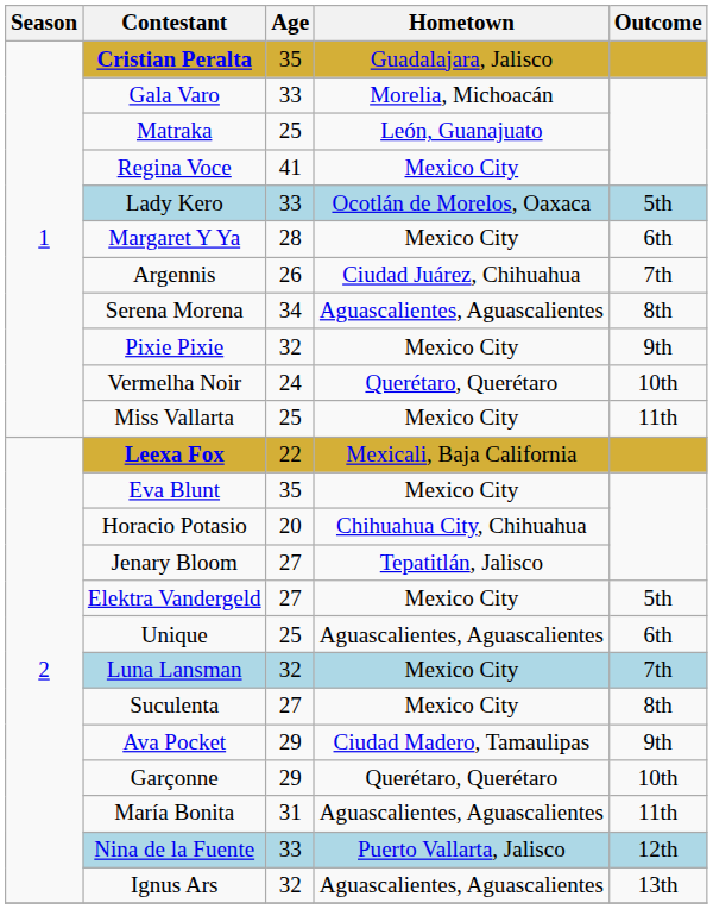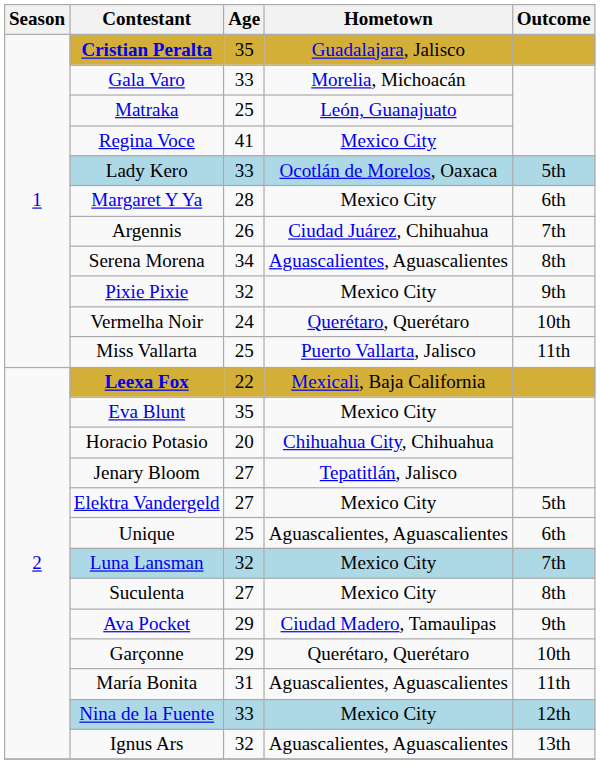 <table class="wikitable sortable" style="text-align:center">
 <tr>
 <th scope="col">Season</th>
 <th scope="col">Contestant</th>
 <th scope="col">Age</th>
 <th scope="col">Hometown</th>
 <th scope="col">Outcome</th>
 </tr>
 <tr>
 <td rowspan="11"><a href='#'>1</a></td>
 <td nowrap bgcolor="#D4AF37"><strong><a href='#'>Cristian Peralta</a></strong></td>
 <td bgcolor="#D4AF37">35</td>
 <td bgcolor="#D4AF37"><a href='#'>Guadalajara</a>, Jalisco</td>
 <td bgcolor="#D4AF37"></td>
 </tr>
 <tr>
 <td><a href='#'>Gala Varo</a></td>
 <td>33</td>
 <td><a href='#'>Morelia</a>, Michoacán</td>
 <td nowrap rowspan="3"></td>
 </tr>
 <tr>
 <td><a href='#'>Matraka</a></td>
 <td>25</td>
 <td><a href='#'>León, Guanajuato</a></td>
 </tr>
 <tr>
 <td><a href='#'>Regina Voce</a></td>
 <td>41</td>
 <td><a href='#'>Mexico City</a></td>
 </tr>
 <tr bgcolor="lightblue">
 <td>Lady Kero</td>
 <td>33</td>
 <td><a href='#'>Ocotlán de Morelos</a>, Oaxaca</td>
 <td>5th</td>
 </tr>
 <tr>
 <td><a href='#'>Margaret Y Ya</a></td>
 <td>28</td>
 <td>Mexico City</td>
 <td>6th</td>
 </tr>
 <tr>
 <td>Argennis</td>
 <td>26</td>
 <td><a href='#'>Ciudad Juárez</a>, Chihuahua</td>
 <td>7th</td>
 </tr>
 <tr>
 <td>Serena Morena</td>
 <td>34</td>
 <td nowrap><a href='#'>Aguascalientes</a>, Aguascalientes</td>
 <td>8th</td>
 </tr>
 <tr>
 <td><a href='#'>Pixie Pixie</a></td>
 <td>32</td>
 <td>Mexico City</td>
 <td>9th</td>
 </tr>
 <tr>
 <td>Vermelha Noir</td>
 <td>24</td>
 <td><a href='#'>Querétaro</a>, Querétaro</td>
 <td>10th</td>
 </tr>
 <tr>
 <td>Miss Vallarta</td>
 <td>25</td>
-<td>Mexico City</td>
+<td><a href='#'>Puerto Vallarta</a>, Jalisco</td>
 <td>11th</td>
 </tr>
 <tr>
 <td rowspan="13"><a href='#'>2</a></td>
 <td bgcolor="#D4AF37"><strong><a href='#'>Leexa Fox</a></strong></td>
 <td bgcolor="#D4AF37">22</td>
 <td bgcolor="#D4AF37"><a href='#'>Mexicali</a>, Baja California</td>
 <td bgcolor="#D4AF37"></td>
 </tr>
 <tr>
 <td><a href='#'>Eva Blunt</a></td>
 <td>35</td>
 <td>Mexico City</td>
 <td nowrap rowspan="3"></td>
 </tr>
 <tr>
 <td nowrap>Horacio Potasio</td>
 <td>20</td>
 <td><a href='#'>Chihuahua City</a>, Chihuahua</td>
 </tr>
 <tr>
 <td>Jenary Bloom</td>
 <td>27</td>
 <td><a href='#'>Tepatitlán</a>, Jalisco</td>
 </tr>
 <tr>
 <td nowrap><a href='#'>Elektra Vandergeld</a></td>
 <td>27</td>
 <td>Mexico City</td>
 <td>5th</td>
 </tr>
 <tr>
 <td>Unique</td>
 <td>25</td>
 <td>Aguascalientes, Aguascalientes</td>
 <td>6th</td>
 </tr>
 <tr bgcolor="lightblue">
 <td><a href='#'>Luna Lansman</a></td>
 <td>32</td>
 <td>Mexico City</td>
 <td>7th</td>
 </tr>
 <tr>
 <td>Suculenta</td>
 <td>27</td>
 <td>Mexico City</td>
 <td>8th</td>
 </tr>
 <tr>
 <td><a href='#'>Ava Pocket</a></td>
 <td>29</td>
 <td><a href='#'>Ciudad Madero</a>, Tamaulipas</td>
 <td>9th</td>
 </tr>
 <tr>
 <td>Garçonne</td>
 <td>29</td>
 <td>Querétaro, Querétaro</td>
 <td>10th</td>
 </tr>
 <tr>
 <td>María Bonita</td>
 <td>31</td>
 <td nowrap>Aguascalientes, Aguascalientes</td>
 <td>11th</td>
 </tr>
 <tr bgcolor="lightblue">
 <td nowrap><a href='#'>Nina de la Fuente</a></td>
 <td>33</td>
-<td><a href='#'>Puerto Vallarta</a>, Jalisco</td>
+<td>Mexico City</td>
 <td>12th</td>
 </tr>
 <tr>
 <td>Ignus Ars</td>
 <td>32</td>
 <td nowrap>Aguascalientes, Aguascalientes</td>
 <td>13th</td>
 </tr>
 <tr>
 </tr>
 </table>
